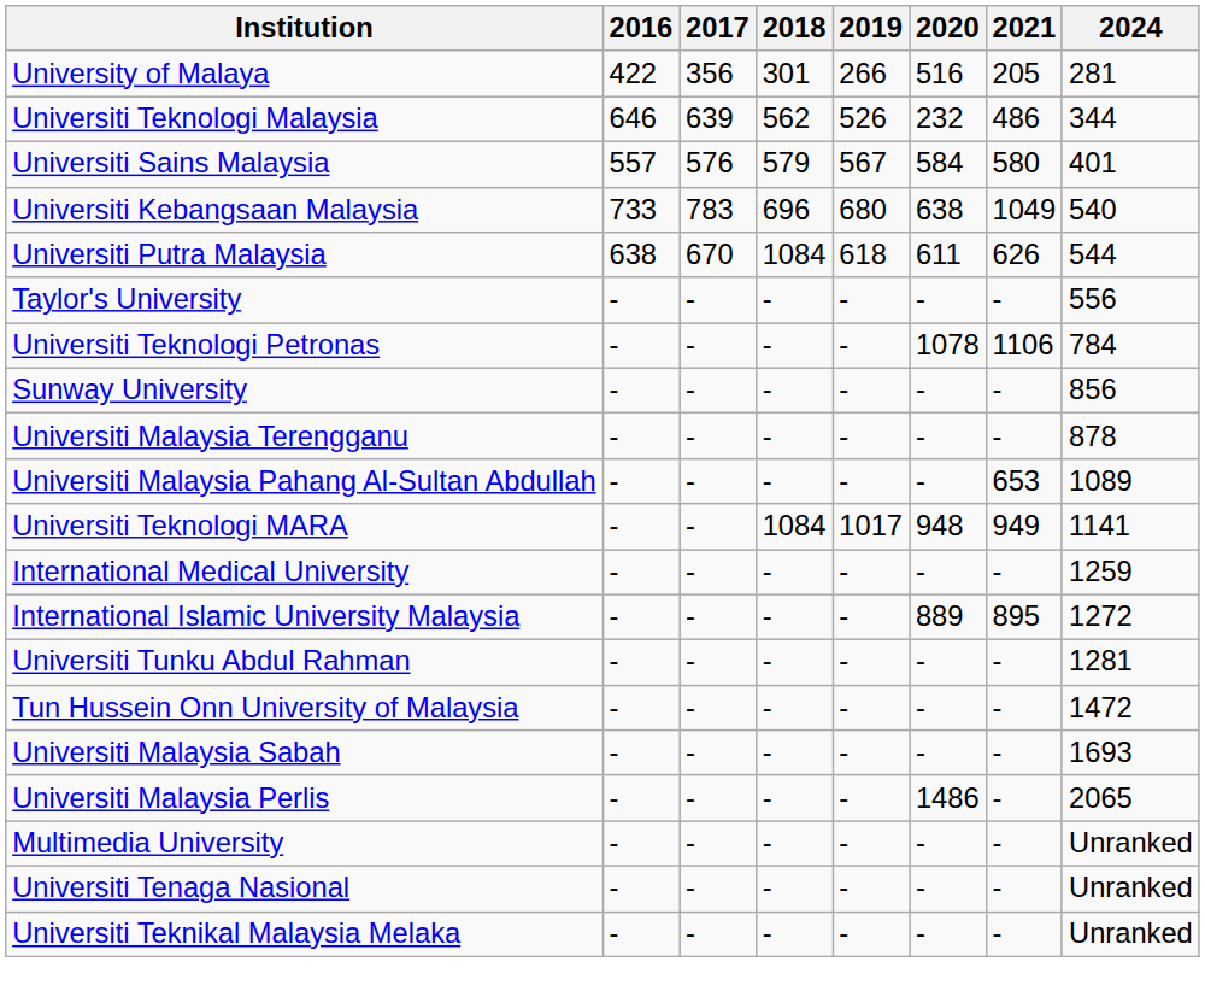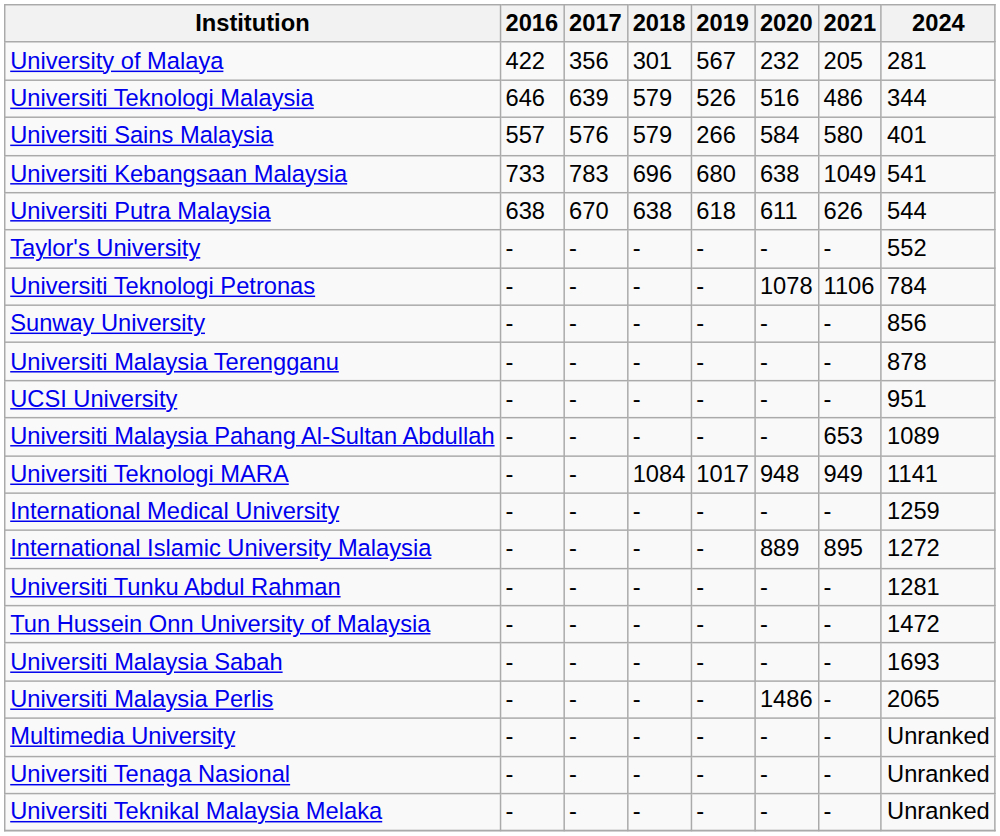 <table class="sortable wikitable" border="1">
 <tr>
 <th>Institution</th>
 <th>2016</th>
 <th>2017</th>
 <th>2018</th>
 <th>2019</th>
 <th>2020</th>
 <th>2021</th>
 <th>2024</th>
 </tr>
 <tr>
 <td><a href='#'>University of Malaya</a></td>
 <td>422</td>
 <td>356</td>
 <td>301</td>
-<td>266</td>
-<td>516</td>
+<td>567</td>
+<td>232</td>
 <td>205</td>
 <td>281</td>
 </tr>
 <tr>
 <td><a href='#'>Universiti Teknologi Malaysia</a></td>
 <td>646</td>
 <td>639</td>
-<td>562</td>
+<td>579</td>
 <td>526</td>
-<td>232</td>
+<td>516</td>
 <td>486</td>
 <td>344</td>
 </tr>
 <tr>
 <td><a href='#'>Universiti Sains Malaysia</a></td>
 <td>557</td>
 <td>576</td>
 <td>579</td>
-<td>567</td>
+<td>266</td>
 <td>584</td>
 <td>580</td>
 <td>401</td>
 </tr>
 <tr>
 <td><a href='#'>Universiti Kebangsaan Malaysia</a></td>
 <td>733</td>
 <td>783</td>
 <td>696</td>
 <td>680</td>
 <td>638</td>
 <td>1049</td>
-<td>540</td>
+<td>541</td>
 </tr>
 <tr>
 <td><a href='#'>Universiti Putra Malaysia</a></td>
 <td>638</td>
 <td>670</td>
-<td>1084</td>
+<td>638</td>
 <td>618</td>
 <td>611</td>
 <td>626</td>
 <td>544</td>
 </tr>
 <tr>
 <td><a href='#'>Taylor's University</a></td>
 <td>-</td>
 <td>-</td>
 <td>-</td>
 <td>-</td>
 <td>-</td>
 <td>-</td>
-<td>556</td>
+<td>552</td>
 </tr>
 <tr>
 <td><a href='#'>Universiti Teknologi Petronas</a></td>
 <td>-</td>
 <td>-</td>
 <td>-</td>
 <td>-</td>
 <td>1078</td>
 <td>1106</td>
 <td>784</td>
 </tr>
 <tr>
 <td><a href='#'>Sunway University</a></td>
 <td>-</td>
 <td>-</td>
 <td>-</td>
 <td>-</td>
 <td>-</td>
 <td>-</td>
 <td>856</td>
 </tr>
 <tr>
 <td><a href='#'>Universiti Malaysia Terengganu</a></td>
 <td>-</td>
 <td>-</td>
 <td>-</td>
 <td>-</td>
 <td>-</td>
 <td>-</td>
 <td>878</td>
+</tr>
+<tr>
+<td><a href='#'>UCSI University</a></td>
+<td>-</td>
+<td>-</td>
+<td>-</td>
+<td>-</td>
+<td>-</td>
+<td>-</td>
+<td>951</td>
 </tr>
 <tr>
 <td><a href='#'>Universiti Malaysia Pahang Al-Sultan Abdullah</a></td>
 <td>-</td>
 <td>-</td>
 <td>-</td>
 <td>-</td>
 <td>-</td>
 <td>653</td>
 <td>1089</td>
 </tr>
 <tr>
 <td><a href='#'>Universiti Teknologi MARA</a></td>
 <td>-</td>
 <td>-</td>
 <td>1084</td>
 <td>1017</td>
 <td>948</td>
 <td>949</td>
 <td>1141</td>
 </tr>
 <tr>
 <td><a href='#'>International Medical University</a></td>
 <td>-</td>
 <td>-</td>
 <td>-</td>
 <td>-</td>
 <td>-</td>
 <td>-</td>
 <td>1259</td>
 </tr>
 <tr>
 <td><a href='#'>International Islamic University Malaysia</a></td>
 <td>-</td>
 <td>-</td>
 <td>-</td>
 <td>-</td>
 <td>889</td>
 <td>895</td>
 <td>1272</td>
 </tr>
 <tr>
 <td><a href='#'>Universiti Tunku Abdul Rahman</a></td>
 <td>-</td>
 <td>-</td>
 <td>-</td>
 <td>-</td>
 <td>-</td>
 <td>-</td>
 <td>1281</td>
 </tr>
 <tr>
 <td><a href='#'>Tun Hussein Onn University of Malaysia</a></td>
 <td>-</td>
 <td>-</td>
 <td>-</td>
 <td>-</td>
 <td>-</td>
 <td>-</td>
 <td>1472</td>
 </tr>
 <tr>
 <td><a href='#'>Universiti Malaysia Sabah</a></td>
 <td>-</td>
 <td>-</td>
 <td>-</td>
 <td>-</td>
 <td>-</td>
 <td>-</td>
 <td>1693</td>
 </tr>
 <tr>
 <td><a href='#'>Universiti Malaysia Perlis</a></td>
 <td>-</td>
 <td>-</td>
 <td>-</td>
 <td>-</td>
 <td>1486</td>
 <td>-</td>
 <td>2065</td>
 </tr>
 <tr>
 <td><a href='#'>Multimedia University</a></td>
 <td>-</td>
 <td>-</td>
 <td>-</td>
 <td>-</td>
 <td>-</td>
 <td>-</td>
 <td>Unranked</td>
 </tr>
 <tr>
 <td><a href='#'>Universiti Tenaga Nasional</a></td>
 <td>-</td>
 <td>-</td>
 <td>-</td>
 <td>-</td>
 <td>-</td>
 <td>-</td>
 <td>Unranked</td>
 </tr>
 <tr>
 <td><a href='#'>Universiti Teknikal Malaysia Melaka</a></td>
 <td>-</td>
 <td>-</td>
 <td>-</td>
 <td>-</td>
 <td>-</td>
 <td>-</td>
 <td>Unranked</td>
 </tr>
 <tr>
 </tr>
 </table>
